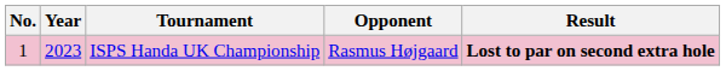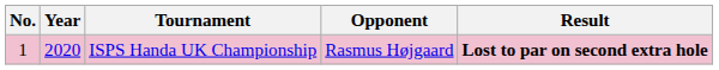 <table class="wikitable" style="font-size:95%;">
 <tr>
 <th>No.</th>
 <th>Year</th>
 <th>Tournament</th>
 <th>Opponent</th>
 <th>Result</th>
 </tr>
 <tr style="background:#F2C1D1;">
 <td align=center>1</td>
-<td><a href='#'>2023</a></td>
+<td><a href='#'>2020</a></td>
 <td><a href='#'>ISPS Handa UK Championship</a></td>
 <td> <a href='#'>Rasmus Højgaard</a></td>
 <td><strong>Lost to par on second extra hole</strong></td>
 </tr>
 </table>
